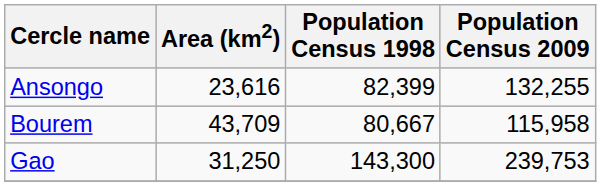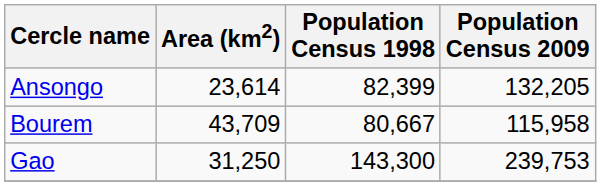 <table class="sortable wikitable">
 <tr>
 <th>Cercle name</th>
 <th>Area (km<sup>2</sup>)</th>
 <th>Population<br>Census 1998</th>
 <th>Population<br>Census 2009</th>
 </tr>
 <tr>
 <td><a href='#'>Ansongo</a></td>
-<td align="right">23,616</td>
+<td align="right">23,614</td>
 <td align="right">82,399</td>
-<td align="right">132,255</td>
+<td align="right">132,205</td>
 </tr>
 <tr>
 <td><a href='#'>Bourem</a></td>
 <td align="right">43,709</td>
 <td align="right">80,667</td>
 <td align="right">115,958</td>
 </tr>
 <tr>
 <td><a href='#'>Gao</a></td>
 <td align="right">31,250</td>
 <td align="right">143,300</td>
 <td align="right">239,753</td>
 </tr>
 <tr>
 </tr>
 </table>
